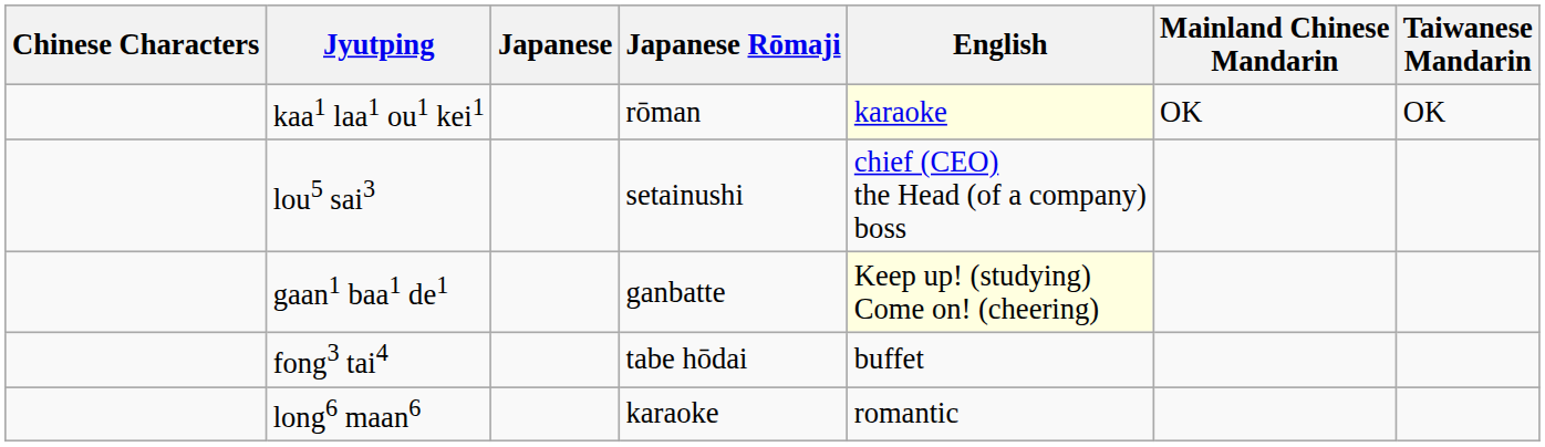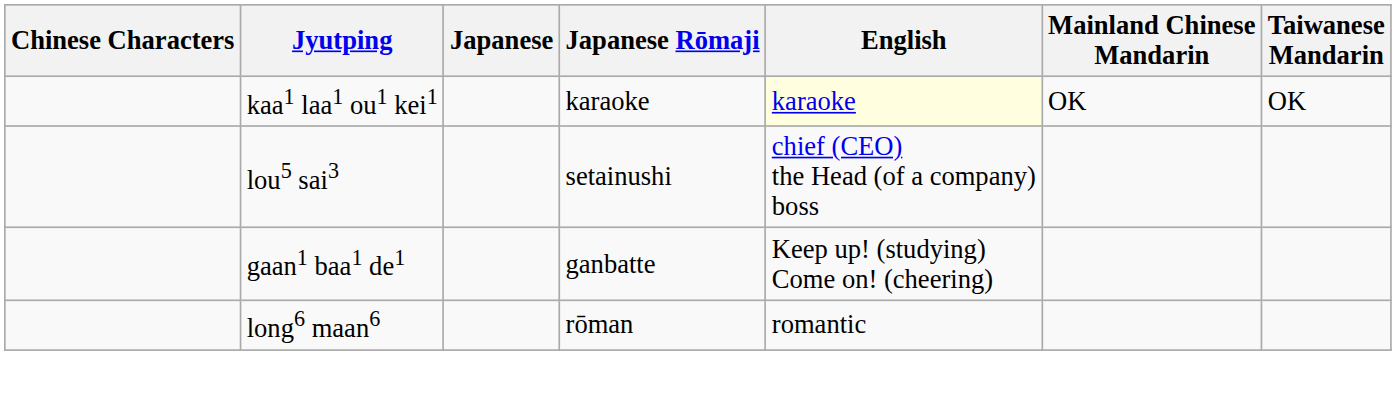 <table class="wikitable">
 <tr>
 <th>Chinese Characters</th>
 <th><a href='#'>Jyutping</a></th>
 <th>Japanese</th>
 <th>Japanese <a href='#'>Rōmaji</a></th>
 <th>English</th>
 <th>Mainland Chinese<br>Mandarin</th>
 <th>Taiwanese<br>Mandarin</th>
 </tr>
 <tr>
 <td></td>
 <td>kaa<sup>1</sup> laa<sup>1</sup> ou<sup>1</sup> kei<sup>1</sup></td>
 <td></td>
-<td>rōman</td>
+<td>karaoke</td>
 <td style="background: lightyellow;"><a href='#'>karaoke</a> </td>
 <td>OK</td>
 <td>OK</td>
 </tr>
 <tr>
 <td></td>
 <td>lou<sup>5</sup> sai<sup>3</sup></td>
 <td></td>
 <td>setainushi</td>
 <td><a href='#'>chief (CEO)</a><br>the Head (of a company)<br>boss</td>
 <td></td>
 <td></td>
 </tr>
 <tr>
 <td></td>
 <td>gaan<sup>1</sup> baa<sup>1</sup> de<sup>1</sup></td>
 <td></td>
 <td>ganbatte</td>
-<td style="background: lightyellow;">Keep up! (studying)<br>Come on! (cheering)</td>
-<td></td>
-<td></td>
-</tr>
-<tr>
-<td></td>
-<td>fong<sup>3</sup> tai<sup>4</sup></td>
-<td></td>
-<td>tabe hōdai</td>
-<td>buffet</td>
+<td>Keep up! (studying)<br>Come on! (cheering)</td>
 <td></td>
 <td></td>
 </tr>
 <tr>
 <td></td>
 <td>long<sup>6</sup> maan<sup>6</sup></td>
 <td></td>
-<td>karaoke</td>
+<td>rōman</td>
 <td>romantic</td>
 <td></td>
 <td></td>
 </tr>
 </table>
